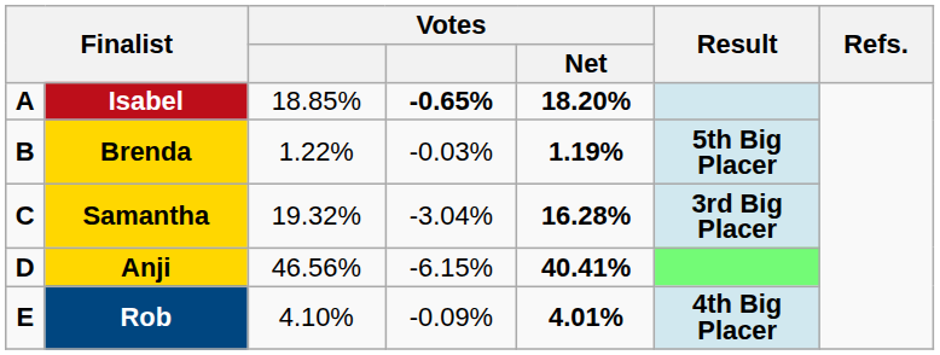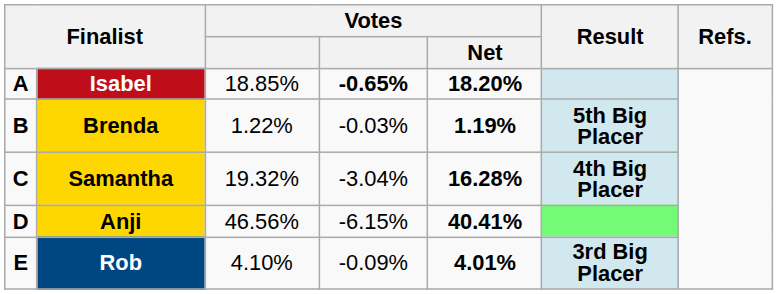 <table class="wikitable" style="text-align:center; font-size:90%; line-height:14px;" width="40%">
 <tr>
 <th colspan="2" rowspan="2" width="10%">Finalist</th>
 <th colspan="3" width="15%">Votes</th>
 <th rowspan="2" width="10%">Result</th>
 <th rowspan="2" width="05%">Refs.</th>
 </tr>
 <tr>
 <th width="05%"></th>
 <th width="05%"></th>
 <th width="05%">Net</th>
 </tr>
 <tr>
 <td width="01%"><strong>A</strong></td>
 <td style="background:#BD0E1A; color:white"><strong>Isabel</strong></td>
 <td>18.85%</td>
 <td><strong>-0.65%</strong></td>
 <td><strong>18.20%</strong></td>
 <td style="background:#D1E8EF;"><strong></strong></td>
 <td rowspan="5"></td>
 </tr>
 <tr>
 <td width="01%"><strong>B</strong></td>
 <td style="background:gold; color:black"><strong>Brenda</strong></td>
 <td>1.22%</td>
 <td>-0.03%</td>
 <td><strong>1.19%</strong></td>
 <td style="background:#D1E8EF;"><strong>5th Big Placer</strong></td>
 </tr>
 <tr>
 <td width="01%"><strong>C</strong></td>
 <td style="background:gold; color:black"><strong>Samantha</strong></td>
 <td>19.32%</td>
 <td>-3.04%</td>
 <td><strong>16.28%</strong></td>
-<td style="background:#D1E8EF;"><strong>3rd Big Placer</strong></td>
+<td style="background:#D1E8EF;"><strong>4th Big Placer</strong></td>
 </tr>
 <tr>
 <td width="01%"><strong>D</strong></td>
 <td style="background:gold; color:black"><strong>Anji</strong></td>
 <td>46.56%</td>
 <td>-6.15%</td>
 <td><strong>40.41%</strong></td>
 <td style="background:#73FB76;"><strong></strong></td>
 </tr>
 <tr>
 <td width="01%"><strong>E</strong></td>
 <td style="background:#004680; color:white"><strong>Rob</strong></td>
 <td>4.10%</td>
 <td>-0.09%</td>
 <td><strong>4.01%</strong></td>
-<td style="background:#D1E8EF;"><strong>4th Big Placer</strong></td>
+<td style="background:#D1E8EF;"><strong>3rd Big Placer</strong></td>
 </tr>
 </table>
